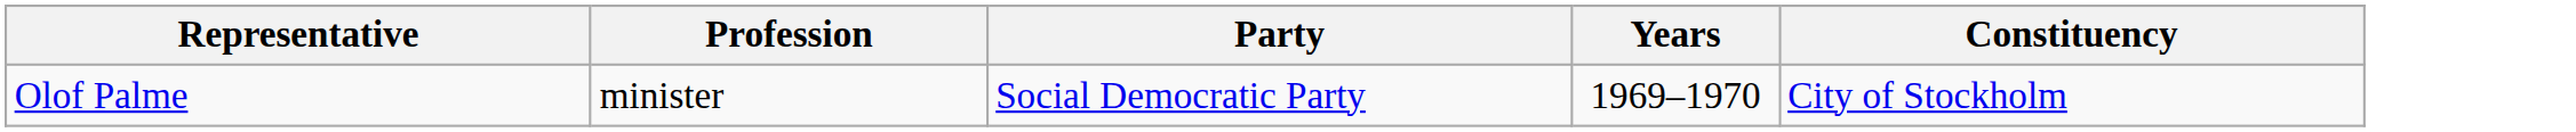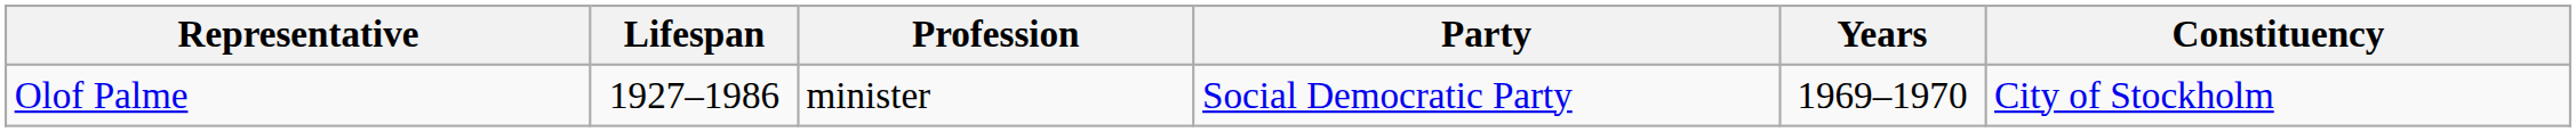 <table class="wikitable">
 <tr>
 <th style="width:15em">Representative</th>
+<th style="width:5em">Lifespan</th>
 <th style="width:10em">Profession</th>
 <th style="width:15em">Party</th>
 <th style="width:5em">Years</th>
 <th style="width:15em">Constituency</th>
 </tr>
 <tr>
 <td><a href='#'>Olof Palme</a></td>
+<td align=center>1927–1986</td>
 <td>minister</td>
 <td> <a href='#'>Social Democratic Party</a></td>
 <td align=center>1969–1970</td>
 <td><a href='#'>City of Stockholm</a></td>
 </tr>
 </table>
